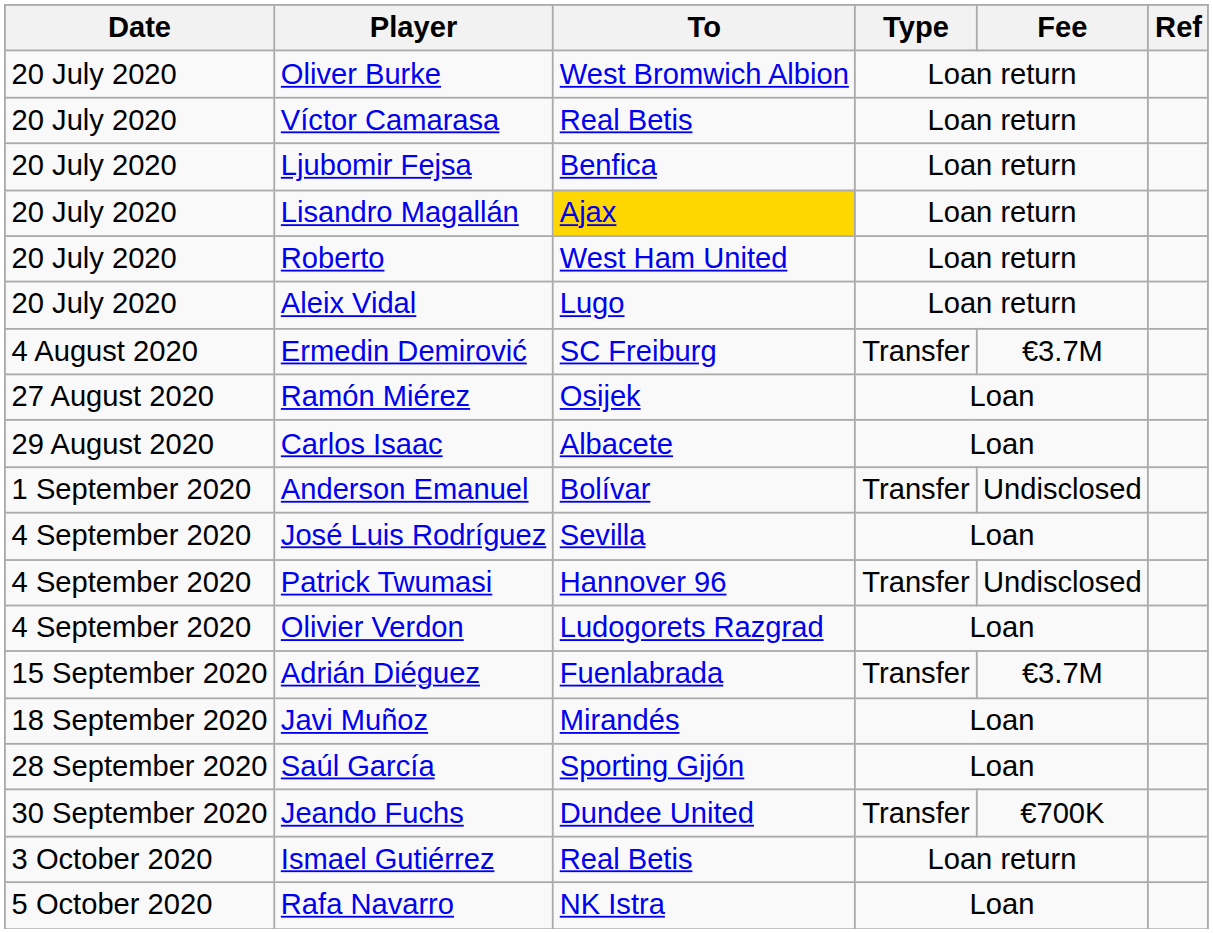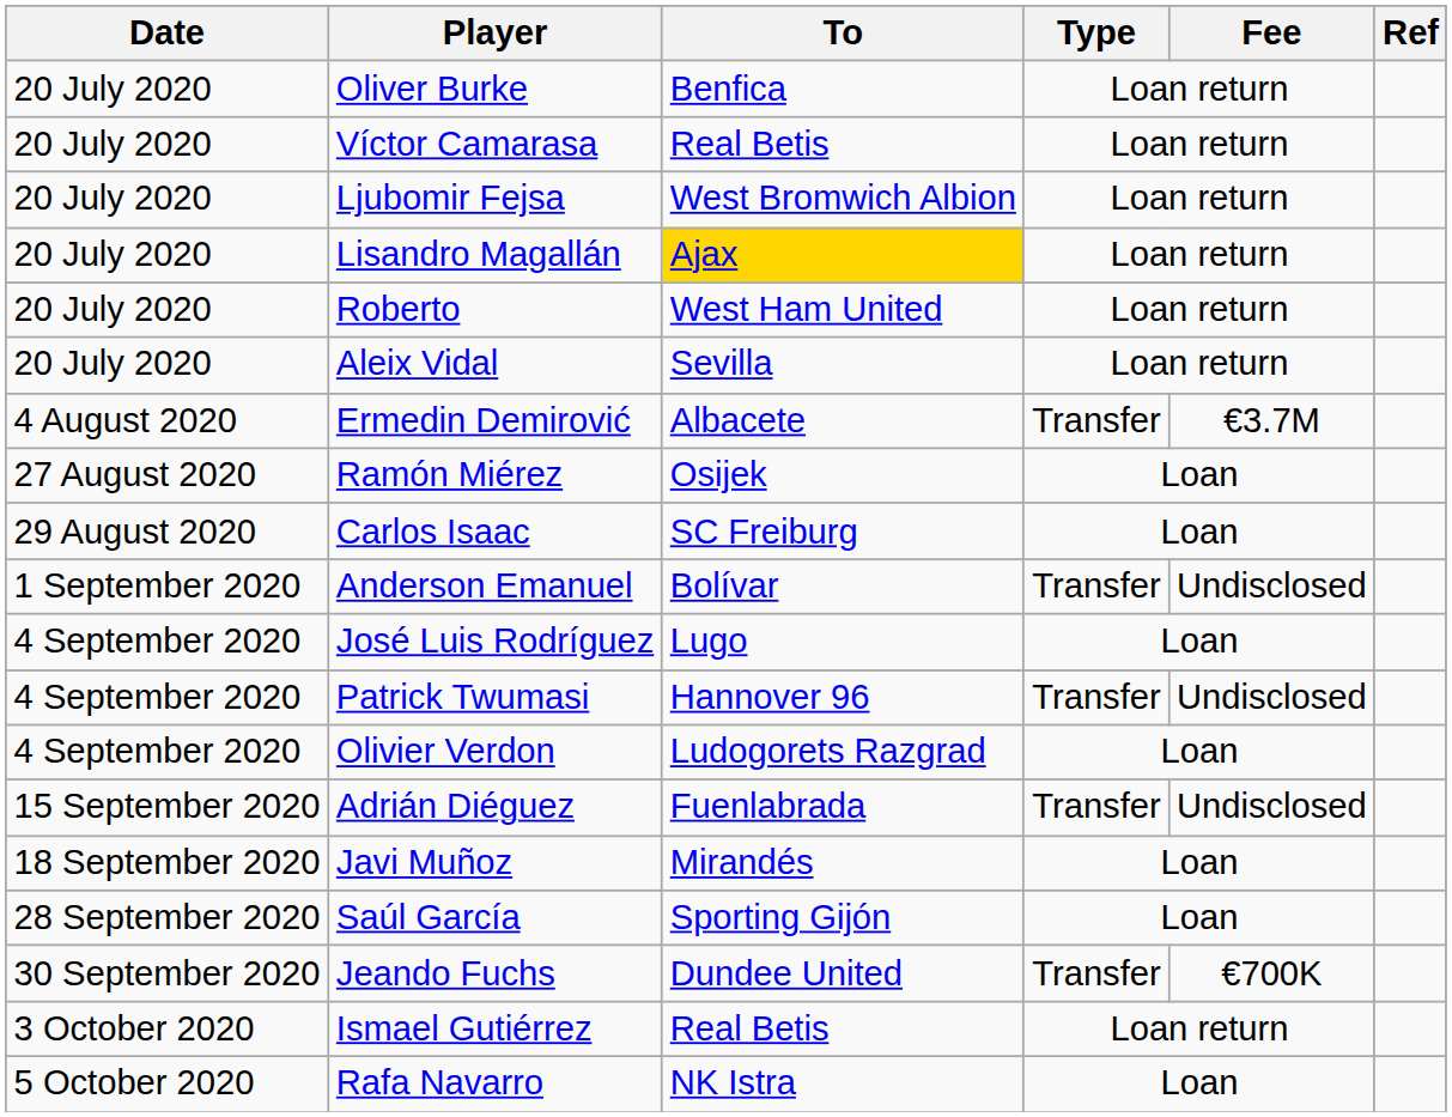 <table class="wikitable">
 <tr>
 <th>Date</th>
 <th>Player</th>
 <th>To</th>
 <th>Type</th>
 <th>Fee</th>
 <th>Ref</th>
 </tr>
 <tr>
 <td>20 July 2020</td>
 <td> <a href='#'>Oliver Burke</a></td>
-<td> <a href='#'>West Bromwich Albion</a></td>
+<td> <a href='#'>Benfica</a></td>
 <td align=center colspan=2>Loan return</td>
 <td align=center></td>
 </tr>
 <tr>
 <td>20 July 2020</td>
 <td> <a href='#'>Víctor Camarasa</a></td>
 <td><a href='#'>Real Betis</a></td>
 <td align=center colspan=2>Loan return</td>
 <td align=center></td>
 </tr>
 <tr>
 <td>20 July 2020</td>
 <td> <a href='#'>Ljubomir Fejsa</a></td>
-<td> <a href='#'>Benfica</a></td>
+<td> <a href='#'>West Bromwich Albion</a></td>
 <td align=center colspan=2>Loan return</td>
 <td align=center></td>
 </tr>
 <tr>
 <td>20 July 2020</td>
 <td> <a href='#'>Lisandro Magallán</a></td>
 <td style="background: gold;"> <a href='#'>Ajax</a></td>
 <td align=center colspan=2>Loan return</td>
 <td align=center></td>
 </tr>
 <tr>
 <td>20 July 2020</td>
 <td> <a href='#'>Roberto</a></td>
 <td> <a href='#'>West Ham United</a></td>
 <td align=center colspan=2>Loan return</td>
 <td align=center></td>
 </tr>
 <tr>
 <td>20 July 2020</td>
 <td> <a href='#'>Aleix Vidal</a></td>
-<td><a href='#'>Lugo</a></td>
+<td><a href='#'>Sevilla</a></td>
 <td align=center colspan=2>Loan return</td>
 <td align=center></td>
 </tr>
 <tr>
 <td>4 August 2020</td>
 <td> <a href='#'>Ermedin Demirović</a></td>
-<td> <a href='#'>SC Freiburg</a></td>
+<td><a href='#'>Albacete</a></td>
 <td align=center>Transfer</td>
 <td align=center>€3.7M</td>
 <td align=center></td>
 </tr>
 <tr>
 <td>27 August 2020</td>
 <td> <a href='#'>Ramón Miérez</a></td>
 <td> <a href='#'>Osijek</a></td>
 <td align=center colspan=2>Loan</td>
 <td align=center></td>
 </tr>
 <tr>
 <td>29 August 2020</td>
 <td> <a href='#'>Carlos Isaac</a></td>
-<td><a href='#'>Albacete</a></td>
+<td> <a href='#'>SC Freiburg</a></td>
 <td align=center colspan=2>Loan</td>
 <td align=center></td>
 </tr>
 <tr>
 <td>1 September 2020</td>
 <td> <a href='#'>Anderson Emanuel</a></td>
 <td> <a href='#'>Bolívar</a></td>
 <td align=center>Transfer</td>
 <td align=center>Undisclosed</td>
 <td align=center></td>
 </tr>
 <tr>
 <td>4 September 2020</td>
 <td> <a href='#'>José Luis Rodríguez</a></td>
-<td><a href='#'>Sevilla</a></td>
+<td><a href='#'>Lugo</a></td>
 <td align=center colspan=2>Loan</td>
 <td align=center></td>
 </tr>
 <tr>
 <td>4 September 2020</td>
 <td> <a href='#'>Patrick Twumasi</a></td>
 <td> <a href='#'>Hannover 96</a></td>
 <td align=center>Transfer</td>
 <td align=center>Undisclosed</td>
 <td align=center></td>
 </tr>
 <tr>
 <td>4 September 2020</td>
 <td> <a href='#'>Olivier Verdon</a></td>
 <td> <a href='#'>Ludogorets Razgrad</a></td>
 <td align=center colspan=2>Loan</td>
 <td align=center></td>
 </tr>
 <tr>
 <td>15 September 2020</td>
 <td> <a href='#'>Adrián Diéguez</a></td>
 <td><a href='#'>Fuenlabrada</a></td>
 <td align=center>Transfer</td>
-<td align=center>€3.7M</td>
+<td align=center>Undisclosed</td>
 <td align=center></td>
 </tr>
 <tr>
 <td>18 September 2020</td>
 <td> <a href='#'>Javi Muñoz</a></td>
 <td><a href='#'>Mirandés</a></td>
 <td align=center colspan=2>Loan</td>
 <td align=center></td>
 </tr>
 <tr>
 <td>28 September 2020</td>
 <td> <a href='#'>Saúl García</a></td>
 <td><a href='#'>Sporting Gijón</a></td>
 <td align=center colspan=2>Loan</td>
 <td align=center></td>
 </tr>
 <tr>
 <td>30 September 2020</td>
 <td> <a href='#'>Jeando Fuchs</a></td>
 <td> <a href='#'>Dundee United</a></td>
 <td align=center>Transfer</td>
 <td align=center>€700K</td>
 <td align=center></td>
 </tr>
 <tr>
 <td>3 October 2020</td>
 <td> <a href='#'>Ismael Gutiérrez</a></td>
 <td><a href='#'>Real Betis</a></td>
 <td align=center colspan=2>Loan return</td>
 <td align=center></td>
 </tr>
 <tr>
 <td>5 October 2020</td>
 <td> <a href='#'>Rafa Navarro</a></td>
 <td> <a href='#'>NK Istra</a></td>
 <td align=center colspan=2>Loan</td>
 <td align=center></td>
 </tr>
 <tr>
 </tr>
 </table>
